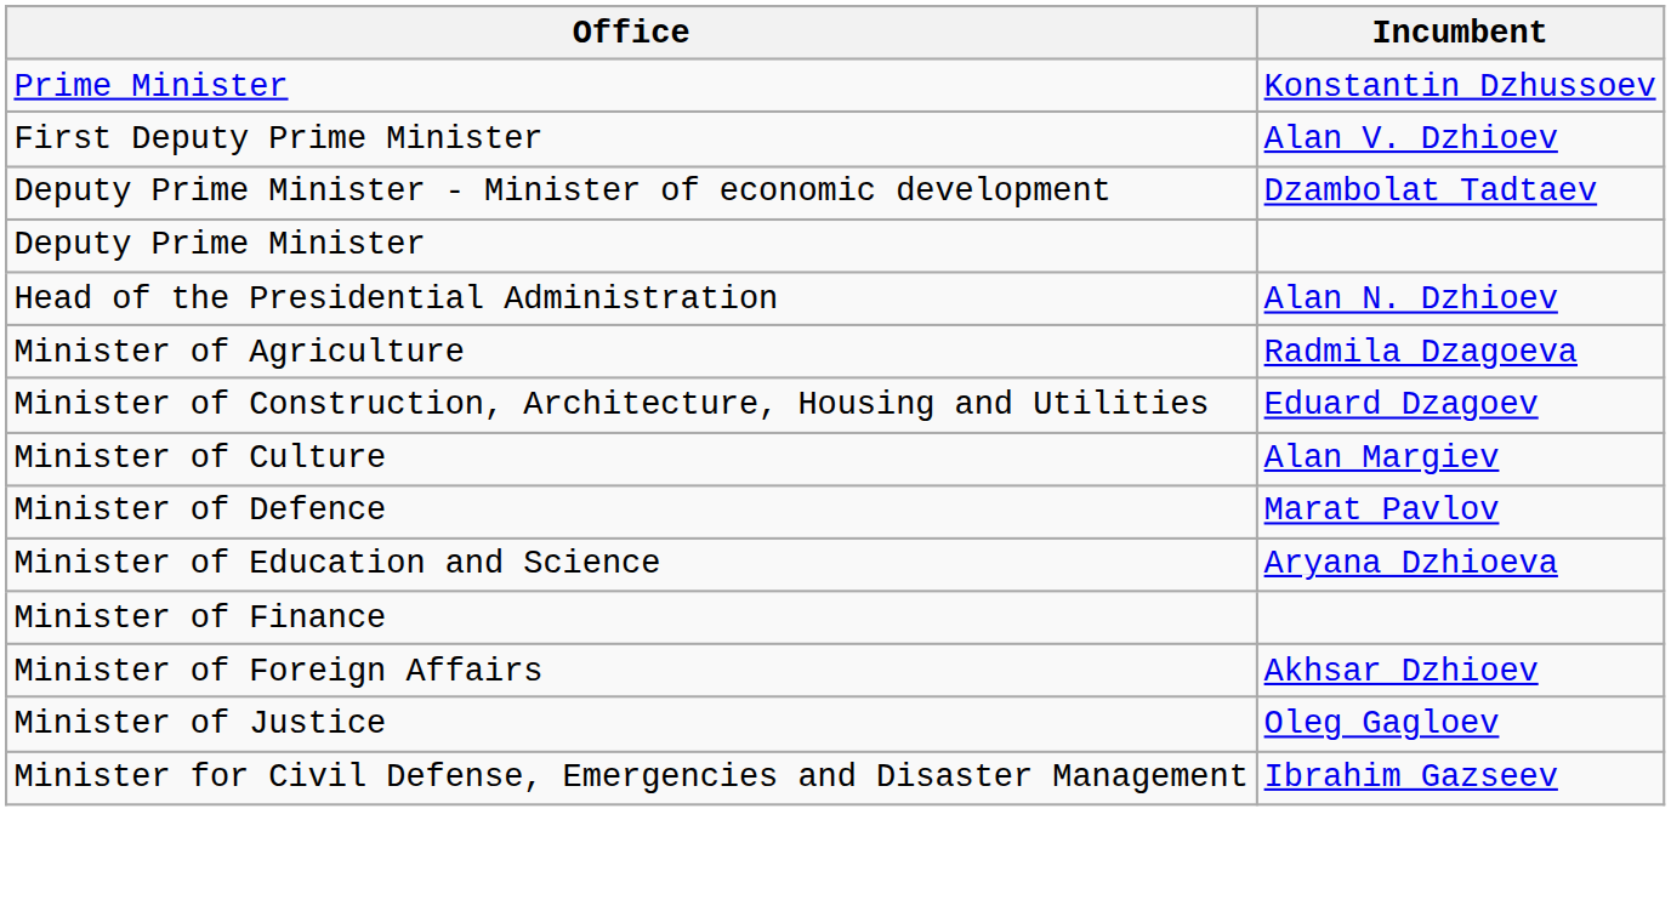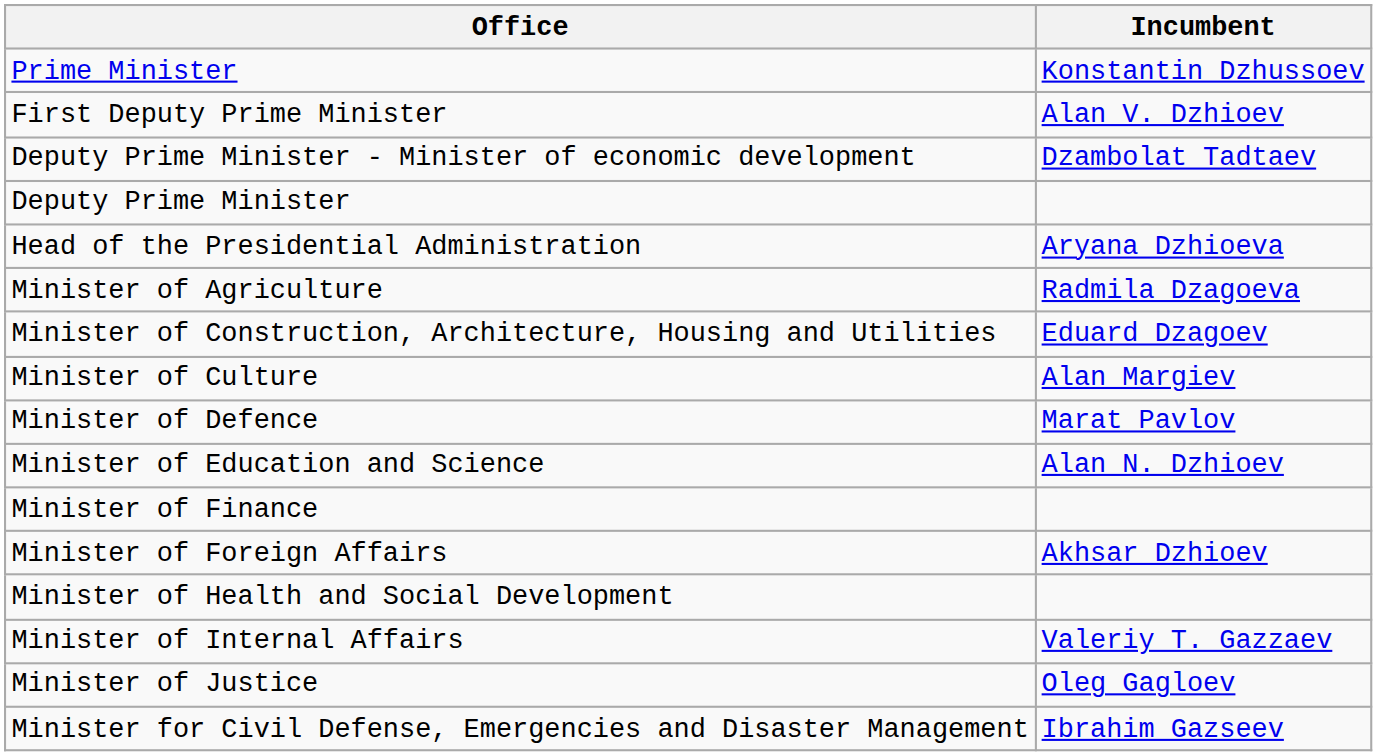 <table class=wikitable>
 <tr>
 <th>Office</th>
 <th>Incumbent</th>
 </tr>
 <tr>
 <td><a href='#'>Prime Minister</a></td>
 <td><a href='#'>Konstantin Dzhussoev</a></td>
 </tr>
 <tr>
 <td>First Deputy Prime Minister</td>
 <td><a href='#'>Alan V. Dzhioev</a></td>
 </tr>
 <tr>
 <td>Deputy Prime Minister - Minister of economic development</td>
 <td><a href='#'>Dzambolat Tadtaev</a></td>
 </tr>
 <tr>
 <td>Deputy Prime Minister</td>
 <td></td>
 </tr>
 <tr>
 <td>Head of the Presidential Administration</td>
-<td><a href='#'>Alan N. Dzhioev</a></td>
+<td><a href='#'>Aryana Dzhioeva</a></td>
 </tr>
 <tr>
 <td>Minister of Agriculture</td>
 <td><a href='#'>Radmila Dzagoeva</a></td>
 </tr>
 <tr>
 <td>Minister of Construction, Architecture, Housing and Utilities</td>
 <td><a href='#'>Eduard Dzagoev</a></td>
 </tr>
 <tr>
 <td>Minister of Culture</td>
 <td><a href='#'>Alan Margiev</a></td>
 </tr>
 <tr>
 <td>Minister of Defence</td>
 <td><a href='#'>Marat Pavlov</a></td>
 </tr>
 <tr>
 <td>Minister of Education and Science</td>
-<td><a href='#'>Aryana Dzhioeva</a></td>
+<td><a href='#'>Alan N. Dzhioev</a></td>
 </tr>
 <tr>
 <td>Minister of Finance</td>
 <td></td>
 </tr>
 <tr>
 <td>Minister of Foreign Affairs</td>
 <td><a href='#'>Akhsar Dzhioev</a></td>
 </tr>
 <tr>
+<td>Minister of Health and Social Development</td>
+<td></td>
+</tr>
+<tr>
+<td>Minister of Internal Affairs</td>
+<td><a href='#'>Valeriy T. Gazzaev</a></td>
+</tr>
+<tr>
 <td>Minister of Justice</td>
 <td><a href='#'>Oleg Gagloev</a></td>
 </tr>
 <tr>
 <td>Minister for Civil Defense, Emergencies and Disaster Management</td>
 <td><a href='#'>Ibrahim Gazseev</a></td>
 </tr>
 </table>
